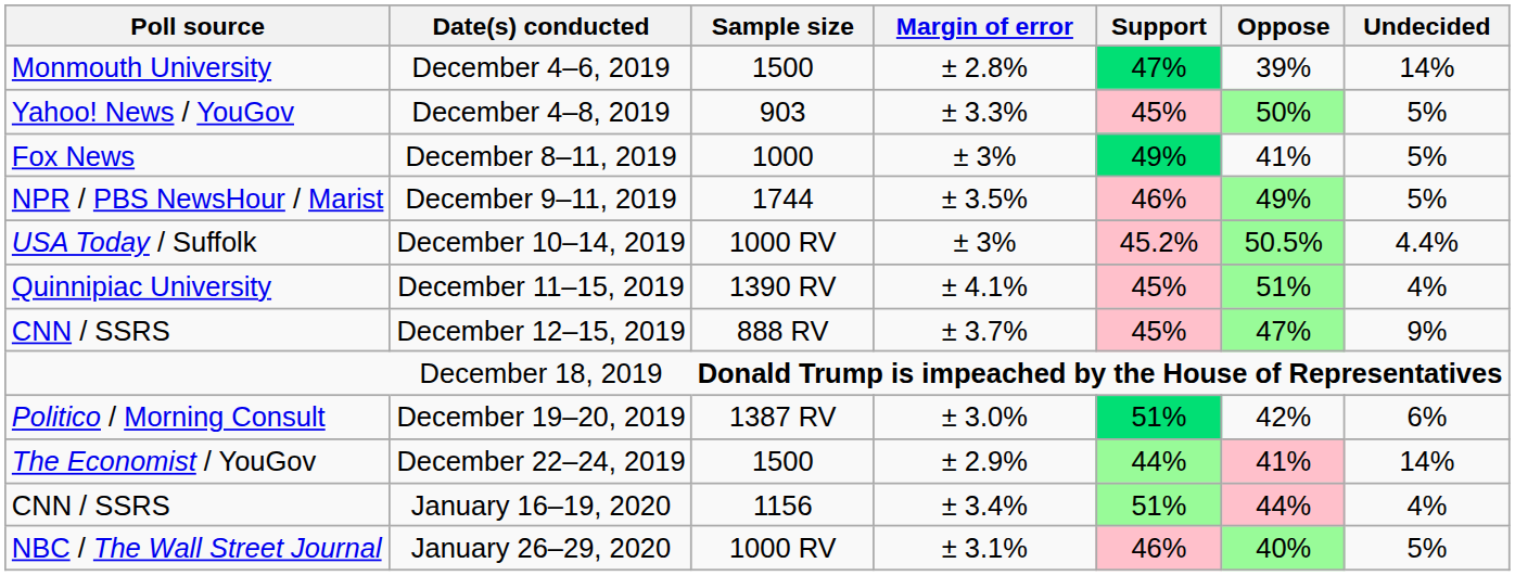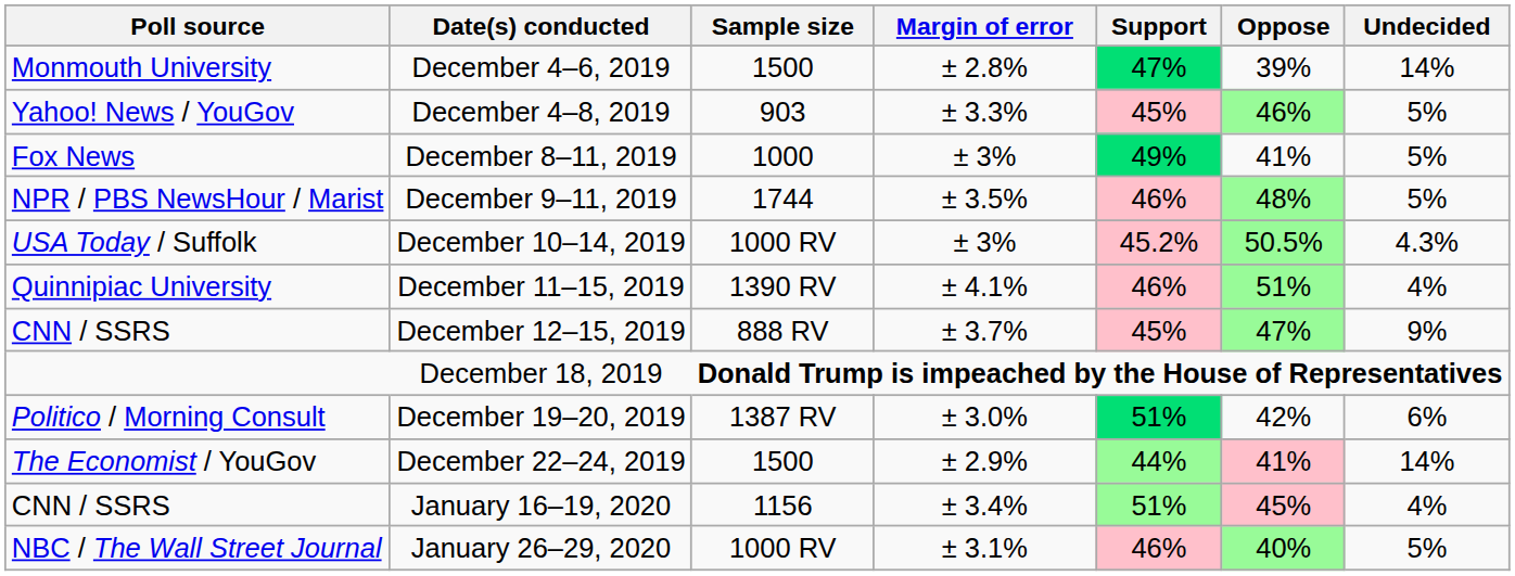 <table class="wikitable sortable" style="font-size:90%; text-align:center;">
 <tr style="vertical-align:bottom; font-size:90%;">
 <th>Poll source</th>
 <th>Date(s) conducted</th>
 <th>Sample size</th>
 <th><a href='#'>Margin of&nbsp;error</a></th>
 <th>Support</th>
 <th>Oppose</th>
 <th>Undecided</th>
 </tr>
 <tr>
 <td align=left><a href='#'>Monmouth University</a></td>
 <td data-sort-value="2019-12-04-06">December 4–6, 2019</td>
 <td>1500</td>
 <td>± 2.8%</td>
 <td style="background: rgb(1, 223, 116);">47%</td>
 <td>39%</td>
 <td>14%</td>
 </tr>
 <tr>
 <td align=left><a href='#'>Yahoo! News</a> / <a href='#'>YouGov</a></td>
 <td data-sort-value="2019-12-04-08">December 4–8, 2019</td>
 <td>903</td>
 <td>± 3.3%</td>
 <td style="background: pink;">45%</td>
-<td style="background: palegreen;">50%</td>
+<td style="background: palegreen;">46%</td>
 <td>5%</td>
 </tr>
 <tr>
 <td align=left><a href='#'>Fox News</a></td>
 <td data-sort-value="2019-12-08-11">December 8–11, 2019</td>
 <td>1000 </td>
 <td>± 3%</td>
 <td style="background: rgb(1, 223, 116);">49%</td>
 <td>41%</td>
 <td>5%</td>
 </tr>
 <tr>
 <td align=left><a href='#'>NPR</a> / <a href='#'>PBS NewsHour</a> / <a href='#'>Marist</a></td>
 <td data-sort-value="2019-12-09-11">December 9–11, 2019</td>
 <td>1744</td>
 <td>± 3.5%</td>
 <td style="background: pink;">46%</td>
-<td style="background: palegreen;">49%</td>
+<td style="background: palegreen;">48%</td>
 <td>5%</td>
 </tr>
 <tr>
 <td align=left><em><a href='#'>USA Today</a></em> / Suffolk</td>
 <td data-sort-value="2019-12-10-14">December 10–14, 2019</td>
 <td>1000 RV</td>
 <td>± 3%</td>
 <td style="background: pink;">45.2%</td>
 <td style="background: palegreen;">50.5%</td>
-<td>4.4%</td>
+<td>4.3%</td>
 </tr>
 <tr>
 <td align=left><a href='#'>Quinnipiac University</a></td>
 <td data-sort-value="2019-12-11-15">December 11–15, 2019</td>
 <td>1390 RV</td>
 <td>± 4.1%</td>
-<td style="background: pink;">45%</td>
+<td style="background: pink;">46%</td>
 <td style="background: palegreen;">51%</td>
 <td>4%</td>
 </tr>
 <tr>
 <td align=left><a href='#'>CNN</a> / SSRS</td>
 <td data-sort-value="2019-12-12-15">December 12–15, 2019</td>
 <td>888 RV</td>
 <td>± 3.7%</td>
 <td style="background: pink;">45%</td>
 <td style="background: palegreen;">47%</td>
 <td>9%</td>
 </tr>
 <tr>
 <td style="border-right-style:hidden;"></td>
 <td style="border-right-style:hidden;" data-sort-value="2019-12-18">December 18, 2019</td>
 <td colspan="6" style="font-weight:bold;">Donald Trump is impeached by the House of Representatives</td>
 </tr>
 <tr>
 <td align=left><em><a href='#'>Politico</a></em> / <a href='#'>Morning Consult</a></td>
 <td data-sort-value="2019-12-19-20">December 19–20, 2019</td>
 <td>1387 RV</td>
 <td>± 3.0%</td>
 <td style="background: rgb(1, 223, 116);">51%</td>
 <td>42%</td>
 <td>6%</td>
 </tr>
 <tr>
 <td align=left><em><a href='#'>The Economist</a></em> / YouGov</td>
 <td data-sort-value="2019-12-22-24">December 22–24, 2019</td>
 <td>1500</td>
 <td>± 2.9%</td>
 <td style="background: palegreen;">44%</td>
 <td style="background: pink;">41%</td>
 <td>14%</td>
 </tr>
 <tr>
 <td align=left>CNN / SSRS</td>
 <td data-sort-value="2020-01-16-19">January 16–19, 2020</td>
 <td>1156</td>
 <td>± 3.4%</td>
 <td style="background: palegreen;">51%</td>
-<td style="background: pink;">44%</td>
+<td style="background: pink;">45%</td>
 <td>4%</td>
 </tr>
 <tr>
 <td align=left><a href='#'>NBC</a> / <em><a href='#'>The Wall Street Journal</a></em> </td>
 <td data-sort-value="2020-01-26-29">January 26–29, 2020</td>
 <td>1000 RV</td>
 <td>± 3.1%</td>
 <td style="background: pink;">46%</td>
 <td style="background: palegreen;">40%</td>
 <td>5%</td>
 </tr>
 </table>
